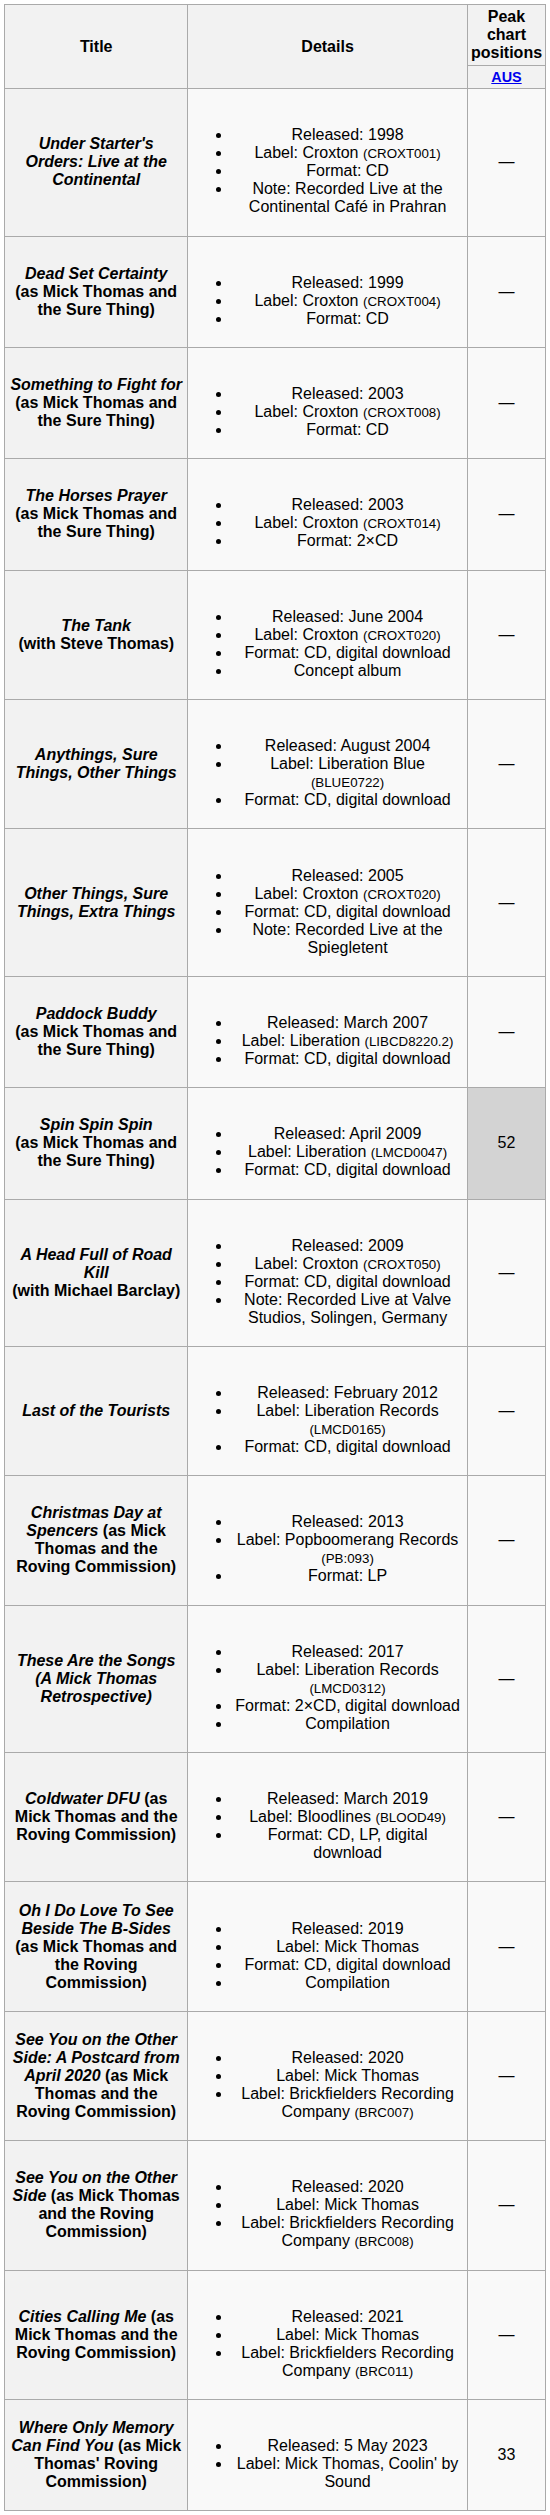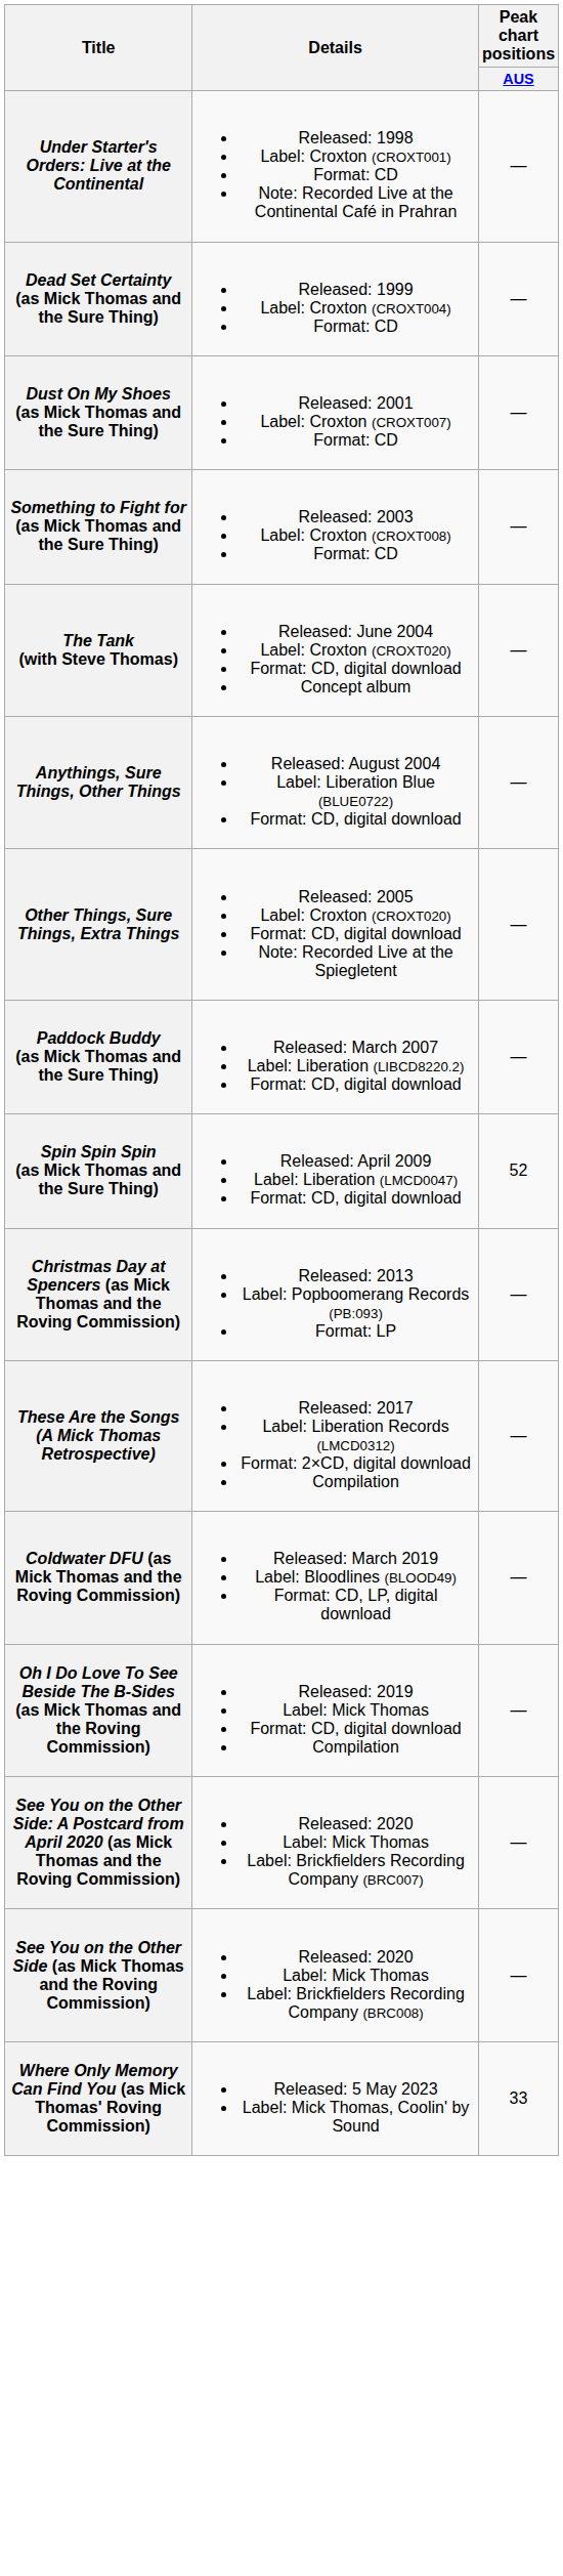 <table class="wikitable plainrowheaders" style="text-align:center;" border="1">
 <tr>
 <th scope="col" rowspan="2" style="width:11em;">Title</th>
 <th scope="col" rowspan="2" style="width:17em;">Details</th>
 <th scope="col" colspan="1">Peak chart positions</th>
 </tr>
 <tr>
 <th scope="col" style="width:3em;font-size:90%;"><a href='#'>AUS</a><br></th>
 </tr>
 <tr>
 <th scope="row"><em>Under Starter's Orders: Live at the Continental</em></th>
 <td><br><ul><li>Released: 1998</li><li>Label: Croxton <small>(CROXT001)</small></li><li>Format: CD</li><li>Note: Recorded Live at the Continental Café in Prahran</li></ul></td>
 <td>—</td>
 </tr>
 <tr>
 <th scope="row"><em>Dead Set Certainty</em> <br>(as Mick Thomas and the Sure Thing)</th>
 <td><br><ul><li>Released: 1999</li><li>Label: Croxton <small>(CROXT004)</small></li><li>Format: CD</li></ul></td>
 <td>—</td>
 </tr>
 <tr>
-<th scope="row"><em>Something to Fight for</em> <br>(as Mick Thomas and the Sure Thing)</th>
-<td><br><ul><li>Released: 2003</li><li>Label: Croxton <small>(CROXT008)</small></li><li>Format: CD</li></ul></td>
+<th scope="row"><em>Dust On My Shoes</em> <br>(as Mick Thomas and the Sure Thing)</th>
+<td><br><ul><li>Released: 2001</li><li>Label: Croxton <small>(CROXT007)</small></li><li>Format: CD</li></ul></td>
 <td>—</td>
 </tr>
 <tr>
-<th scope="row"><em>The Horses Prayer</em> <br>(as Mick Thomas and the Sure Thing)</th>
-<td><br><ul><li>Released: 2003</li><li>Label: Croxton <small>(CROXT014)</small></li><li>Format: 2×CD</li></ul></td>
+<th scope="row"><em>Something to Fight for</em> <br>(as Mick Thomas and the Sure Thing)</th>
+<td><br><ul><li>Released: 2003</li><li>Label: Croxton <small>(CROXT008)</small></li><li>Format: CD</li></ul></td>
 <td>—</td>
 </tr>
 <tr>
 <th scope="row"><em>The Tank</em> <br>(with Steve Thomas)</th>
 <td><br><ul><li>Released: June 2004</li><li>Label: Croxton <small>(CROXT020)</small></li><li>Format: CD, digital download</li><li>Concept album</li></ul></td>
 <td>—</td>
 </tr>
 <tr>
 <th scope="row"><em>Anythings, Sure Things, Other Things</em></th>
 <td><br><ul><li>Released: August 2004</li><li>Label: Liberation Blue <small>(BLUE0722)</small></li><li>Format: CD, digital download</li></ul></td>
 <td>—</td>
 </tr>
 <tr>
 <th scope="row"><em>Other Things, Sure Things, Extra Things</em></th>
 <td><br><ul><li>Released: 2005</li><li>Label: Croxton <small>(CROXT020)</small></li><li>Format: CD, digital download</li><li>Note: Recorded Live at the Spiegletent</li></ul></td>
 <td>—</td>
 </tr>
 <tr>
 <th scope="row"><em>Paddock Buddy</em><br>(as Mick Thomas and the Sure Thing)</th>
 <td><br><ul><li>Released: March 2007</li><li>Label: Liberation <small>(LIBCD8220.2)</small></li><li>Format: CD, digital download</li></ul></td>
 <td>—</td>
 </tr>
 <tr>
 <th scope="row"><em>Spin Spin Spin</em><br>(as Mick Thomas and the Sure Thing)</th>
 <td><br><ul><li>Released: April 2009</li><li>Label: Liberation <small>(LMCD0047)</small></li><li>Format: CD, digital download</li></ul></td>
-<td style="background: lightgrey;">52</td>
-</tr>
-<tr>
-<th scope="row"><em>A Head Full of Road Kill</em> <br> (with Michael Barclay)</th>
-<td><br><ul><li>Released: 2009</li><li>Label: Croxton <small>(CROXT050)</small></li><li>Format: CD, digital download</li><li>Note: Recorded Live at Valve Studios, Solingen, Germany</li></ul></td>
-<td>—</td>
-</tr>
-<tr>
-<th scope="row"><em>Last of the Tourists</em></th>
-<td><br><ul><li>Released: February 2012</li><li>Label: Liberation Records <small>(LMCD0165)</small></li><li>Format: CD, digital download</li></ul></td>
-<td>—</td>
+<td>52</td>
 </tr>
 <tr>
 <th scope="row"><em>Christmas Day at Spencers</em> (as Mick Thomas and the Roving Commission)</th>
 <td><br><ul><li>Released: 2013</li><li>Label: Popboomerang Records <small>(PB:093)</small></li><li>Format: LP</li></ul></td>
 <td>—</td>
 </tr>
 <tr>
 <th scope="row"><em>These Are the Songs (A Mick Thomas Retrospective)</em></th>
 <td><br><ul><li>Released: 2017</li><li>Label: Liberation Records <small>(LMCD0312)</small></li><li>Format: 2×CD, digital download</li><li>Compilation</li></ul></td>
 <td>—</td>
 </tr>
 <tr>
 <th scope="row"><em>Coldwater DFU</em> (as Mick Thomas and the Roving Commission)</th>
 <td><br><ul><li>Released: March 2019</li><li>Label: Bloodlines <small>(BLOOD49)</small></li><li>Format: CD, LP, digital download</li></ul></td>
 <td>—</td>
 </tr>
 <tr>
 <th scope="row"><em>Oh I Do Love To See Beside The B-Sides</em> (as Mick Thomas and the Roving Commission)</th>
 <td><br><ul><li>Released: 2019</li><li>Label: Mick Thomas</li><li>Format: CD, digital download</li><li>Compilation</li></ul></td>
 <td>—</td>
 </tr>
 <tr>
 <th scope="row"><em>See You on the Other Side: A Postcard from April 2020</em> (as Mick Thomas and the Roving Commission)</th>
 <td><br><ul><li>Released: 2020</li><li>Label: Mick Thomas</li><li>Label: Brickfielders Recording Company <small>(BRC007)</small></li></ul></td>
 <td>—</td>
 </tr>
 <tr>
 <th scope="row"><em>See You on the Other Side</em> (as Mick Thomas and the Roving Commission)</th>
 <td><br><ul><li>Released: 2020</li><li>Label: Mick Thomas</li><li>Label: Brickfielders Recording Company <small>(BRC008)</small></li></ul></td>
 <td>—</td>
 </tr>
 <tr>
-<th scope="row"><em>Cities Calling Me</em> (as Mick Thomas and the Roving Commission)</th>
-<td><br><ul><li>Released: 2021</li><li>Label: Mick Thomas</li><li>Label: Brickfielders Recording Company <small>(BRC011)</small></li></ul></td>
-<td>—</td>
-</tr>
-<tr>
 <th scope="row"><em>Where Only Memory Can Find You</em> (as Mick Thomas' Roving Commission)</th>
 <td><br><ul><li>Released: 5 May 2023</li><li>Label: Mick Thomas, Coolin' by Sound</li></ul></td>
 <td>33<br></td>
 </tr>
 </table>
